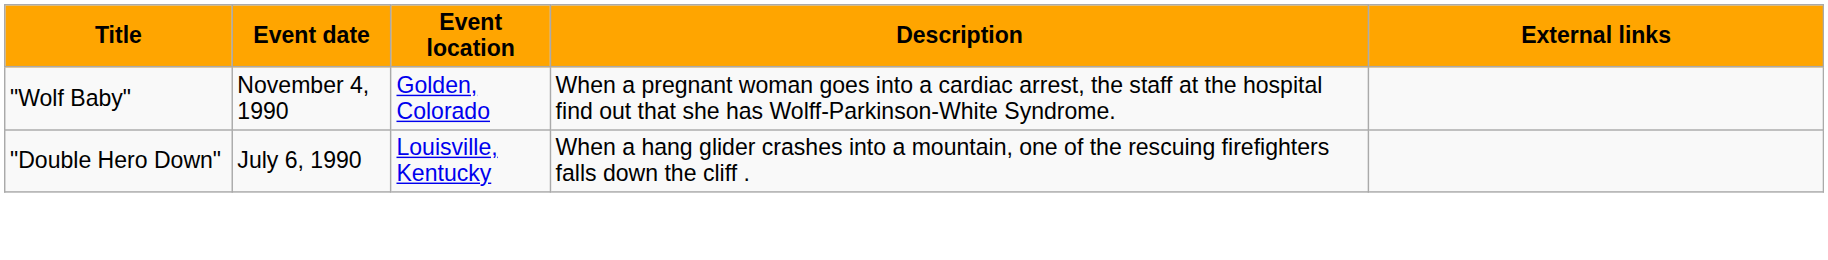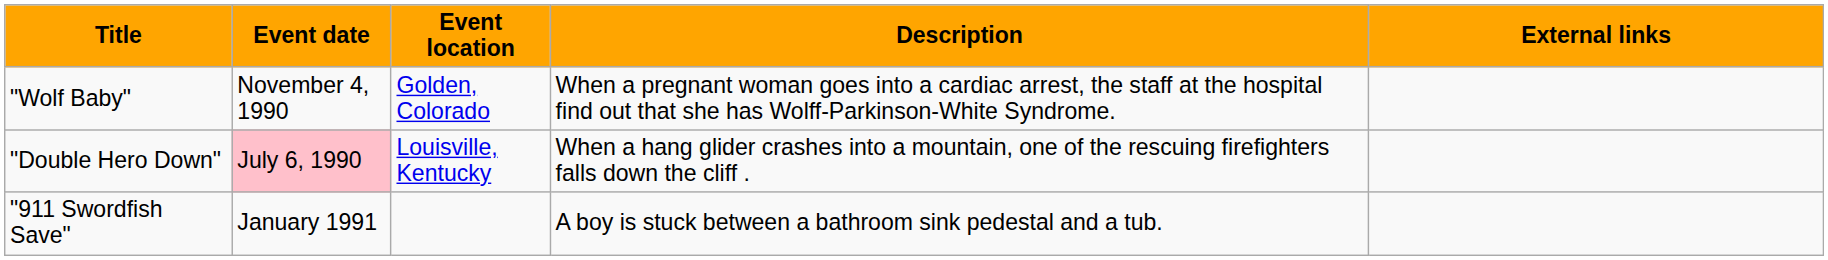 <table class="wikitable" style="width: 100%;">
 <tr>
 <th style="background: #FFA500; color: #000000; width: 10%;">Title</th>
 <th style="background: #FFA500; color: #000000; width: 7%;">Event date</th>
 <th style="background: #FFA500; color: #000000; width: 7%;">Event location</th>
 <th style="background: #FFA500; color: #000000; width: 36%;">Description</th>
 <th style="background: #FFA500; color: #000000; width: 20%;">External links</th>
 </tr>
 <tr>
 <td>"Wolf Baby"</td>
 <td>November 4, 1990</td>
 <td><a href='#'>Golden, Colorado</a></td>
 <td>When a pregnant woman goes into a cardiac arrest, the staff at the hospital find out that she has Wolff-Parkinson-White Syndrome.</td>
 <td></td>
 </tr>
 <tr>
 <td>"Double Hero Down"</td>
-<td>July 6, 1990</td>
+<td style="background: pink;">July 6, 1990</td>
 <td><a href='#'>Louisville, Kentucky</a></td>
 <td>When a hang glider crashes into a mountain, one of the rescuing firefighters falls down the cliff .</td>
 <td></td>
 </tr>
+<tr>
+<td>"911 Swordfish Save"</td>
+<td>January 1991</td>
+<td></td>
+<td>A boy is stuck between a bathroom sink pedestal and a tub.</td>
+<td></td>
+</tr>
 </table>
